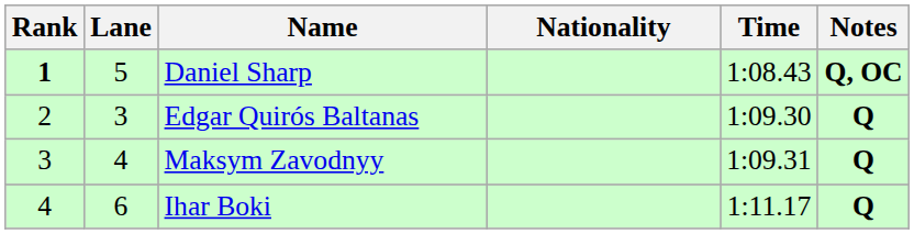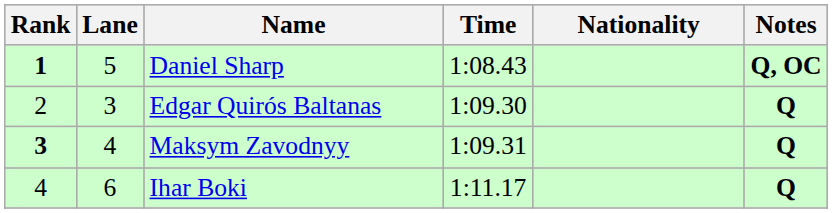 <table class="wikitable sortable" style="text-align:center">
 <tr>
 <th>Rank</th>
 <th>Lane</th>
 <th style="width:180px">Name</th>
+<th>Time</th>
 <th style="width:125px">Nationality</th>
-<th>Time</th>
 <th>Notes</th>
 </tr>
 <tr style="background:#cfc;">
 <td><strong>1</strong></td>
 <td>5</td>
 <td style="text-align:left;"><a href='#'>Daniel Sharp</a></td>
+<td>1:08.43</td>
 <td style="text-align:left;"></td>
-<td>1:08.43</td>
 <td><strong>Q, OC</strong></td>
 </tr>
 <tr style="background:#cfc;">
 <td>2</td>
 <td>3</td>
 <td style="text-align:left;"><a href='#'>Edgar Quirós Baltanas</a></td>
+<td>1:09.30</td>
 <td style="text-align:left;"></td>
-<td>1:09.30</td>
 <td><strong>Q</strong></td>
 </tr>
 <tr style="background:#cfc;">
-<td>3</td>
+<td><strong>3</strong></td>
 <td>4</td>
 <td style="text-align:left;"><a href='#'>Maksym Zavodnyy</a></td>
+<td>1:09.31</td>
 <td style="text-align:left;"></td>
-<td>1:09.31</td>
 <td><strong>Q</strong></td>
 </tr>
 <tr style="background:#cfc;">
 <td>4</td>
 <td>6</td>
 <td style="text-align:left;"><a href='#'>Ihar Boki</a></td>
+<td>1:11.17</td>
 <td style="text-align:left;"></td>
-<td>1:11.17</td>
 <td><strong>Q</strong></td>
 </tr>
 </table>
